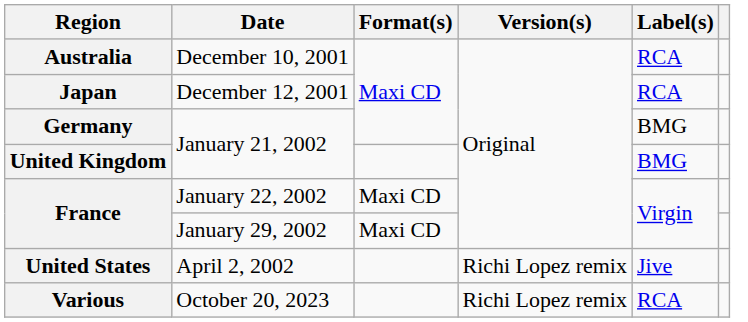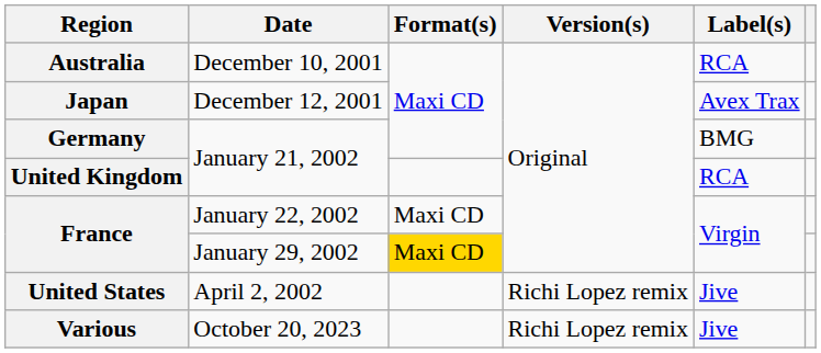 <table class="wikitable plainrowheaders">
 <tr>
 <th scope="col">Region</th>
 <th scope="col">Date</th>
 <th scope="col">Format(s)</th>
 <th scope="col">Version(s)</th>
 <th scope="col">Label(s)</th>
 <th scope="col"></th>
 </tr>
 <tr>
 <th scope="row">Australia</th>
 <td>December 10, 2001</td>
 <td rowspan="3"><a href='#'>Maxi CD</a></td>
 <td rowspan="6">Original</td>
 <td><a href='#'>RCA</a></td>
 <td></td>
 </tr>
 <tr>
 <th scope="row">Japan</th>
 <td>December 12, 2001</td>
-<td><a href='#'>RCA</a></td>
+<td><a href='#'>Avex Trax</a></td>
 <td></td>
 </tr>
 <tr>
 <th scope="row">Germany</th>
 <td rowspan="2">January 21, 2002</td>
 <td>BMG</td>
 <td></td>
 </tr>
 <tr>
 <th scope="row">United Kingdom</th>
 <td></td>
-<td><a href='#'>BMG</a></td>
+<td><a href='#'>RCA</a></td>
 <td></td>
 </tr>
 <tr>
 <th scope="row" rowspan="2">France</th>
 <td>January 22, 2002</td>
 <td>Maxi CD</td>
 <td rowspan="2"><a href='#'>Virgin</a></td>
 <td></td>
 </tr>
 <tr>
 <td>January 29, 2002</td>
-<td>Maxi CD</td>
+<td style="background: gold;">Maxi CD</td>
 <td></td>
 </tr>
 <tr>
 <th scope="row">United States</th>
 <td>April 2, 2002</td>
 <td></td>
 <td>Richi Lopez remix</td>
 <td><a href='#'>Jive</a></td>
 <td></td>
 </tr>
 <tr>
 <th scope="row">Various</th>
 <td>October 20, 2023</td>
 <td></td>
 <td>Richi Lopez remix</td>
-<td><a href='#'>RCA</a></td>
+<td><a href='#'>Jive</a></td>
 <td></td>
 </tr>
 </table>
